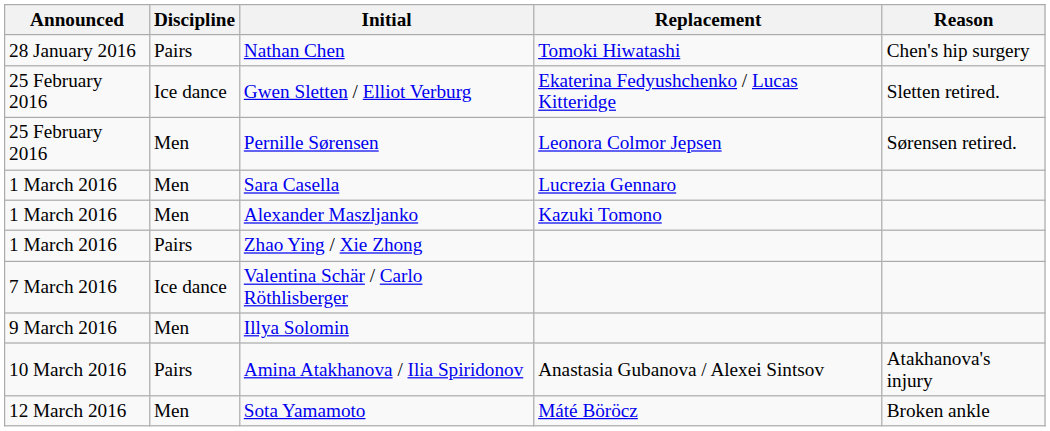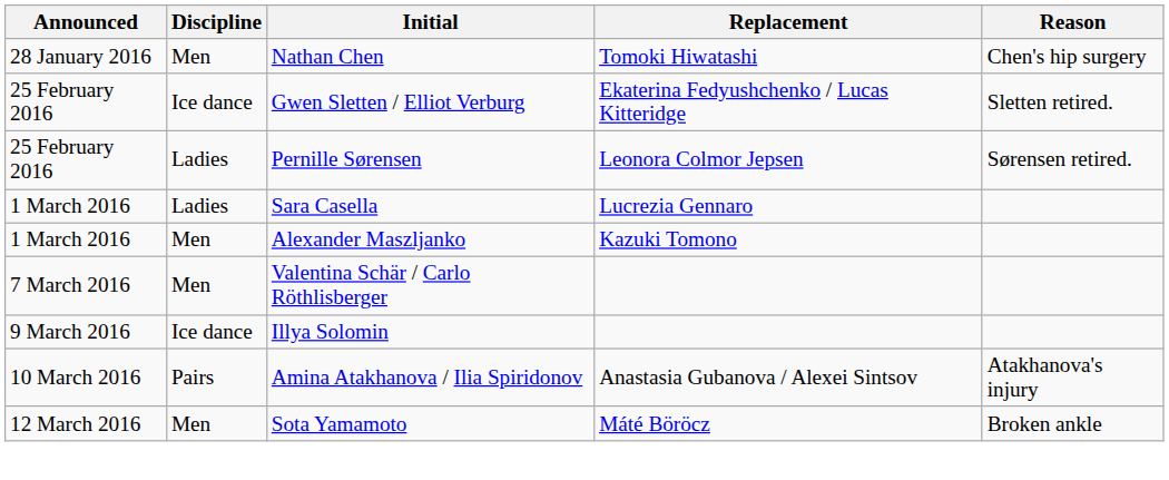 <table class="wikitable">
 <tr>
 <th>Announced</th>
 <th>Discipline</th>
 <th>Initial</th>
 <th>Replacement</th>
 <th>Reason</th>
 </tr>
 <tr>
 <td>28 January 2016</td>
-<td>Pairs</td>
+<td>Men</td>
 <td> <a href='#'>Nathan Chen</a></td>
 <td> <a href='#'>Tomoki Hiwatashi</a></td>
 <td>Chen's hip surgery</td>
 </tr>
 <tr>
 <td>25 February 2016</td>
 <td>Ice dance</td>
 <td> <a href='#'>Gwen Sletten</a> / <a href='#'>Elliot Verburg</a></td>
 <td> <a href='#'>Ekaterina Fedyushchenko</a> / <a href='#'>Lucas Kitteridge</a></td>
 <td>Sletten retired.</td>
 </tr>
 <tr>
 <td>25 February 2016</td>
-<td>Men</td>
+<td>Ladies</td>
 <td> <a href='#'>Pernille Sørensen</a></td>
 <td> <a href='#'>Leonora Colmor Jepsen</a></td>
 <td>Sørensen retired.</td>
 </tr>
 <tr>
 <td>1 March 2016</td>
-<td>Men</td>
+<td>Ladies</td>
 <td> <a href='#'>Sara Casella</a></td>
 <td> <a href='#'>Lucrezia Gennaro</a></td>
 <td></td>
 </tr>
 <tr>
 <td>1 March 2016</td>
 <td>Men</td>
 <td> <a href='#'>Alexander Maszljanko</a></td>
 <td> <a href='#'>Kazuki Tomono</a></td>
 <td></td>
 </tr>
 <tr>
-<td>1 March 2016</td>
-<td>Pairs</td>
-<td> <a href='#'>Zhao Ying</a> / <a href='#'>Xie Zhong</a></td>
-<td></td>
-<td></td>
-</tr>
-<tr>
 <td>7 March 2016</td>
-<td>Ice dance</td>
+<td>Men</td>
 <td> <a href='#'>Valentina Schär</a> / <a href='#'>Carlo Röthlisberger</a></td>
 <td></td>
 <td></td>
 </tr>
 <tr>
 <td>9 March 2016</td>
-<td>Men</td>
+<td>Ice dance</td>
 <td> <a href='#'>Illya Solomin</a></td>
 <td></td>
 <td></td>
 </tr>
 <tr>
 <td>10 March 2016</td>
 <td>Pairs</td>
 <td> <a href='#'>Amina Atakhanova</a> / <a href='#'>Ilia Spiridonov</a></td>
 <td> Anastasia Gubanova / Alexei Sintsov</td>
 <td>Atakhanova's injury</td>
 </tr>
 <tr>
 <td>12 March 2016</td>
 <td>Men</td>
 <td> <a href='#'>Sota Yamamoto</a></td>
 <td> <a href='#'>Máté Böröcz</a></td>
 <td>Broken ankle</td>
 </tr>
 </table>
